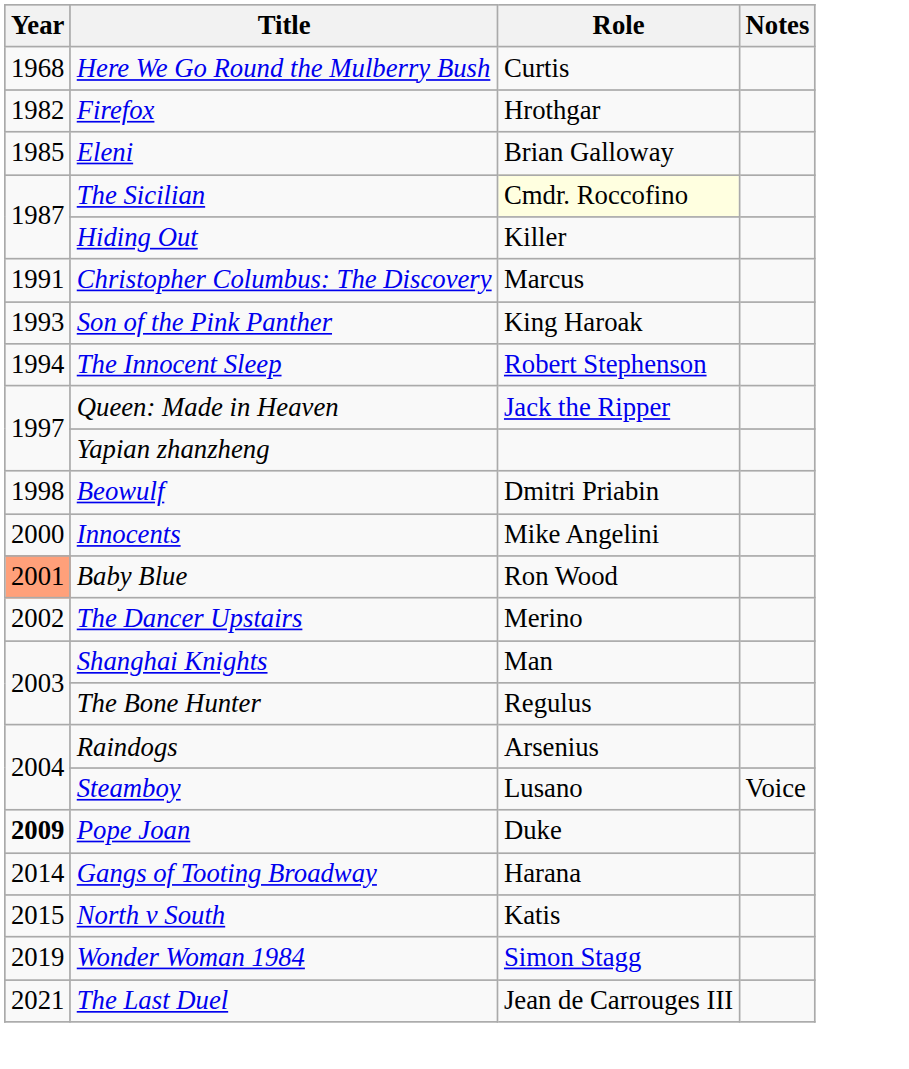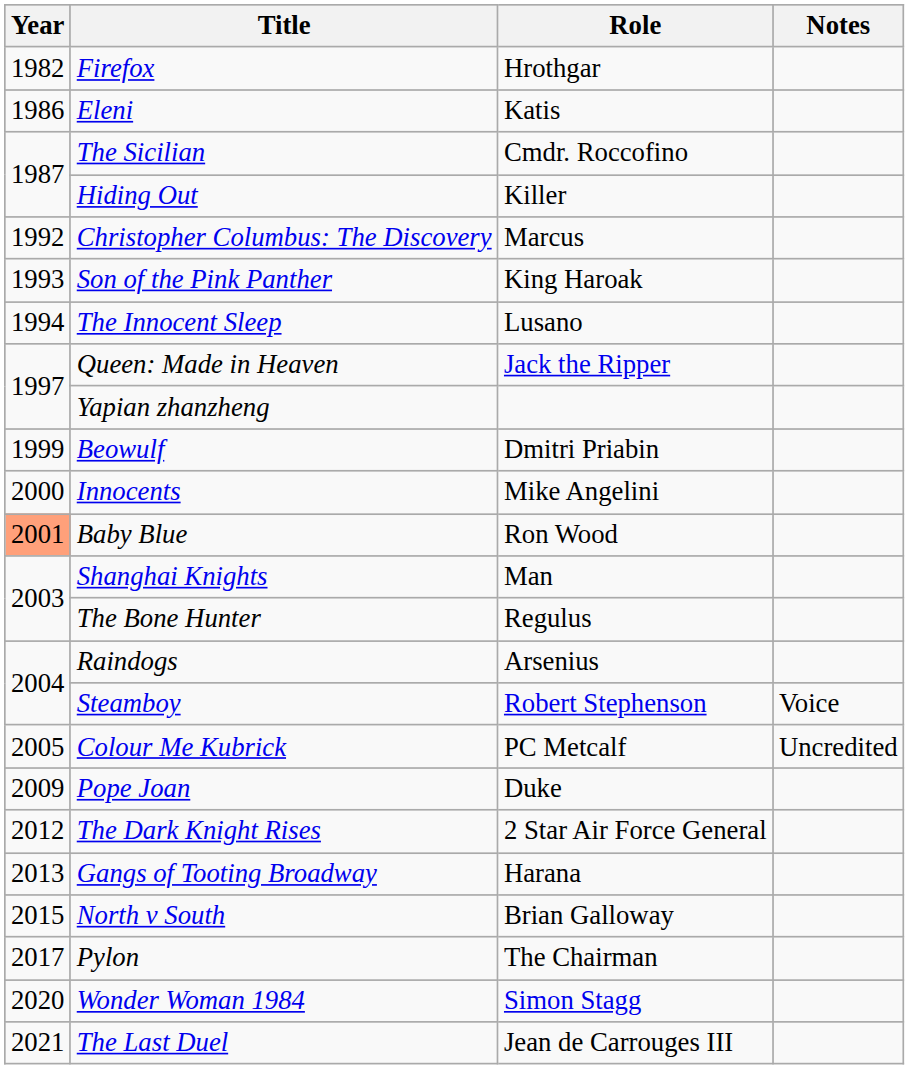 <table class="wikitable sortable">
 <tr>
 <th>Year</th>
 <th>Title</th>
 <th>Role</th>
 <th>Notes</th>
 </tr>
 <tr>
-<td>1968</td>
-<td><em><a href='#'>Here We Go Round the Mulberry Bush</a></em></td>
-<td>Curtis</td>
-<td></td>
-</tr>
-<tr>
 <td>1982</td>
 <td><em><a href='#'>Firefox</a></em></td>
 <td>Hrothgar</td>
 <td></td>
 </tr>
 <tr>
-<td>1985</td>
+<td>1986</td>
 <td><em><a href='#'>Eleni</a></em></td>
-<td>Brian Galloway</td>
+<td>Katis</td>
 <td></td>
 </tr>
 <tr>
 <td rowspan=2>1987</td>
 <td><em><a href='#'>The Sicilian</a></em></td>
-<td style="background: lightyellow;">Cmdr. Roccofino</td>
+<td>Cmdr. Roccofino</td>
 <td></td>
 </tr>
 <tr>
 <td><em><a href='#'>Hiding Out</a></em></td>
 <td>Killer</td>
 <td></td>
 </tr>
 <tr>
-<td>1991</td>
+<td>1992</td>
 <td><em><a href='#'>Christopher Columbus: The Discovery</a></em></td>
 <td>Marcus</td>
 <td></td>
 </tr>
 <tr>
 <td>1993</td>
 <td><em><a href='#'>Son of the Pink Panther</a></em></td>
 <td>King Haroak</td>
 <td></td>
 </tr>
 <tr>
 <td>1994</td>
 <td><em><a href='#'>The Innocent Sleep</a></em></td>
-<td><a href='#'>Robert Stephenson</a></td>
+<td>Lusano</td>
 <td></td>
 </tr>
 <tr>
 <td rowspan=2>1997</td>
 <td><em>Queen: Made in Heaven</em></td>
 <td><a href='#'>Jack the Ripper</a></td>
 <td></td>
 </tr>
 <tr>
 <td><em>Yapian zhanzheng</em></td>
 <td></td>
 <td></td>
 </tr>
 <tr>
-<td>1998</td>
+<td>1999</td>
 <td><em><a href='#'>Beowulf</a></em></td>
 <td>Dmitri Priabin</td>
 <td></td>
 </tr>
 <tr>
 <td>2000</td>
 <td><em><a href='#'>Innocents</a></em></td>
 <td>Mike Angelini</td>
 <td></td>
 </tr>
 <tr>
 <td style="background: lightsalmon;">2001</td>
 <td><em>Baby Blue</em></td>
 <td>Ron Wood</td>
-<td></td>
-</tr>
-<tr>
-<td>2002</td>
-<td><em><a href='#'>The Dancer Upstairs</a></em></td>
-<td>Merino</td>
 <td></td>
 </tr>
 <tr>
 <td rowspan=2>2003</td>
 <td><em><a href='#'>Shanghai Knights</a></em></td>
 <td>Man</td>
 <td></td>
 </tr>
 <tr>
 <td><em>The Bone Hunter</em></td>
 <td>Regulus</td>
 <td></td>
 </tr>
 <tr>
 <td rowspan=2>2004</td>
 <td><em>Raindogs</em></td>
 <td>Arsenius</td>
 <td></td>
 </tr>
 <tr>
 <td><em><a href='#'>Steamboy</a></em></td>
-<td>Lusano</td>
+<td><a href='#'>Robert Stephenson</a></td>
 <td>Voice</td>
 </tr>
 <tr>
-<td><strong>2009</strong></td>
+<td>2005</td>
+<td><em><a href='#'>Colour Me Kubrick</a></em></td>
+<td>PC Metcalf</td>
+<td>Uncredited</td>
+</tr>
+<tr>
+<td>2009</td>
 <td><em><a href='#'>Pope Joan</a></em></td>
 <td>Duke</td>
 <td></td>
 </tr>
 <tr>
-<td>2014</td>
+<td>2012</td>
+<td><em><a href='#'>The Dark Knight Rises</a></em></td>
+<td>2 Star Air Force General</td>
+<td></td>
+</tr>
+<tr>
+<td>2013</td>
 <td><em><a href='#'>Gangs of Tooting Broadway</a></em></td>
 <td>Harana</td>
 <td></td>
 </tr>
 <tr>
 <td>2015</td>
 <td><em><a href='#'>North v South</a></em></td>
-<td>Katis</td>
+<td>Brian Galloway</td>
 <td></td>
 </tr>
 <tr>
-<td>2019</td>
+<td>2017</td>
+<td><em>Pylon</em></td>
+<td>The Chairman</td>
+<td></td>
+</tr>
+<tr>
+<td>2020</td>
 <td><em><a href='#'>Wonder Woman 1984</a></em></td>
 <td><a href='#'>Simon Stagg</a></td>
 <td></td>
 </tr>
 <tr>
 <td>2021</td>
 <td><em><a href='#'>The Last Duel</a></em></td>
 <td>Jean de Carrouges III</td>
 <td></td>
 </tr>
 </table>
